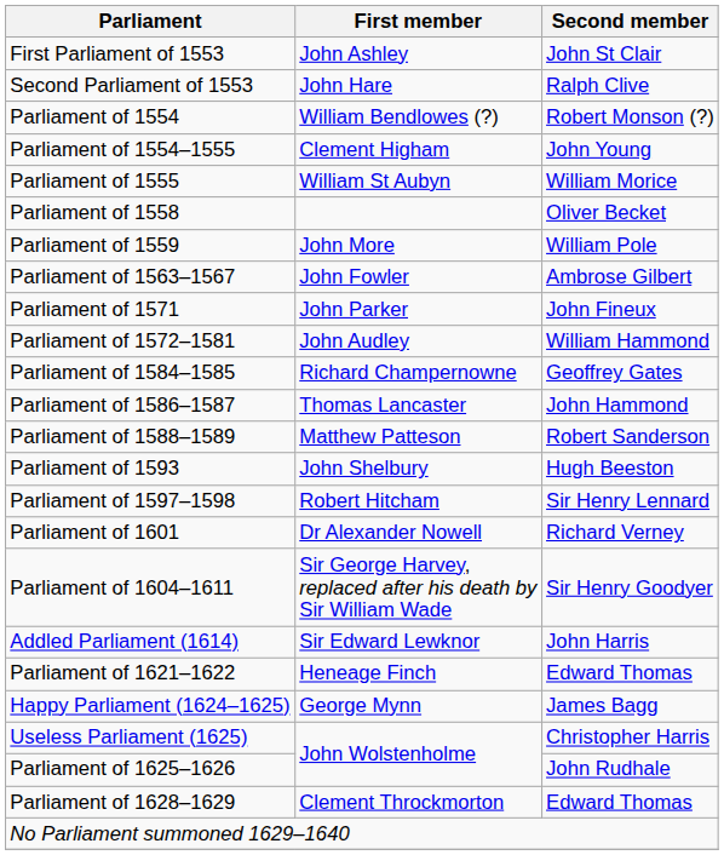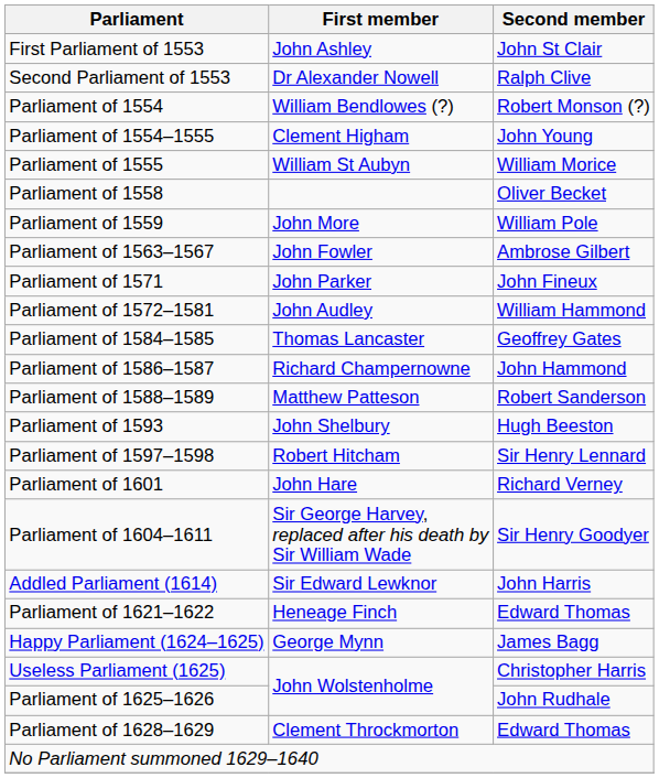 <table class="wikitable">
 <tr>
 <th>Parliament</th>
 <th>First member</th>
 <th>Second member</th>
 </tr>
 <tr>
 <td>First Parliament of 1553</td>
 <td><a href='#'>John Ashley</a></td>
 <td><a href='#'>John St Clair</a></td>
 </tr>
 <tr>
 <td>Second Parliament of 1553</td>
-<td><a href='#'>John Hare</a></td>
+<td><a href='#'>Dr Alexander Nowell</a></td>
 <td><a href='#'>Ralph Clive</a></td>
 </tr>
 <tr>
 <td>Parliament of 1554</td>
 <td><a href='#'>William Bendlowes</a> (?)</td>
 <td><a href='#'>Robert Monson</a> (?)</td>
 </tr>
 <tr>
 <td>Parliament of 1554–1555</td>
 <td><a href='#'>Clement Higham</a></td>
 <td><a href='#'>John Young</a></td>
 </tr>
 <tr>
 <td>Parliament of 1555</td>
 <td><a href='#'>William St Aubyn</a></td>
 <td><a href='#'>William Morice</a></td>
 </tr>
 <tr>
 <td>Parliament of 1558</td>
 <td></td>
 <td><a href='#'>Oliver Becket</a></td>
 </tr>
 <tr>
 <td>Parliament of 1559</td>
 <td><a href='#'>John More</a></td>
 <td><a href='#'>William Pole</a></td>
 </tr>
 <tr>
 <td>Parliament of 1563–1567</td>
 <td><a href='#'>John Fowler</a></td>
 <td><a href='#'>Ambrose Gilbert</a></td>
 </tr>
 <tr>
 <td>Parliament of 1571</td>
 <td><a href='#'>John Parker</a></td>
 <td><a href='#'>John Fineux</a></td>
 </tr>
 <tr>
 <td>Parliament of 1572–1581</td>
 <td><a href='#'>John Audley</a></td>
 <td><a href='#'>William Hammond</a></td>
 </tr>
 <tr>
 <td>Parliament of 1584–1585</td>
-<td><a href='#'>Richard Champernowne</a></td>
+<td><a href='#'>Thomas Lancaster</a></td>
 <td><a href='#'>Geoffrey Gates</a></td>
 </tr>
 <tr>
 <td>Parliament of 1586–1587</td>
-<td><a href='#'>Thomas Lancaster</a></td>
+<td><a href='#'>Richard Champernowne</a></td>
 <td><a href='#'>John Hammond</a></td>
 </tr>
 <tr>
 <td>Parliament of 1588–1589</td>
 <td><a href='#'>Matthew Patteson</a></td>
 <td><a href='#'>Robert Sanderson</a></td>
 </tr>
 <tr>
 <td>Parliament of 1593</td>
 <td><a href='#'>John Shelbury</a></td>
 <td><a href='#'>Hugh Beeston</a></td>
 </tr>
 <tr>
 <td>Parliament of 1597–1598</td>
 <td><a href='#'>Robert Hitcham</a></td>
 <td><a href='#'>Sir Henry Lennard</a></td>
 </tr>
 <tr>
 <td>Parliament of 1601</td>
-<td><a href='#'>Dr Alexander Nowell</a></td>
+<td><a href='#'>John Hare</a></td>
 <td><a href='#'>Richard Verney</a></td>
 </tr>
 <tr>
 <td>Parliament of 1604–1611</td>
 <td><a href='#'>Sir George Harvey</a>,<br><em>replaced after his death by</em><br><a href='#'>Sir William Wade</a></td>
 <td><a href='#'>Sir Henry Goodyer</a></td>
 </tr>
 <tr>
 <td><a href='#'>Addled Parliament (1614)</a></td>
 <td><a href='#'>Sir Edward Lewknor</a></td>
 <td><a href='#'>John Harris</a></td>
 </tr>
 <tr>
 <td>Parliament of 1621–1622</td>
 <td><a href='#'>Heneage Finch</a></td>
 <td><a href='#'>Edward Thomas</a></td>
 </tr>
 <tr>
 <td><a href='#'>Happy Parliament (1624–1625)</a></td>
 <td><a href='#'>George Mynn</a></td>
 <td><a href='#'>James Bagg</a></td>
 </tr>
 <tr>
 <td><a href='#'>Useless Parliament (1625)</a></td>
 <td rowspan="2"><a href='#'>John Wolstenholme</a></td>
 <td><a href='#'>Christopher Harris</a></td>
 </tr>
 <tr>
 <td>Parliament of 1625–1626</td>
 <td><a href='#'>John Rudhale</a></td>
 </tr>
 <tr>
 <td>Parliament of 1628–1629</td>
 <td><a href='#'>Clement Throckmorton</a></td>
 <td><a href='#'>Edward Thomas</a></td>
 </tr>
 <tr>
 <td colspan="4"><em>No Parliament summoned 1629–1640</em></td>
 </tr>
 <tr>
 </tr>
 </table>
